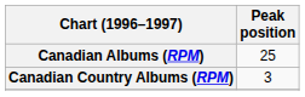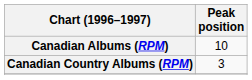 <table class="wikitable sortable plainrowheaders" style="text-align:center">
 <tr>
 <th scope="col">Chart (1996–1997)</th>
 <th scope="col">Peak<br>position</th>
 </tr>
 <tr>
 <th scope="row">Canadian Albums (<em><a href='#'>RPM</a></em>)</th>
-<td>25</td>
+<td>10</td>
 </tr>
 <tr>
 <th scope="row">Canadian Country Albums (<em><a href='#'>RPM</a></em>)</th>
 <td>3</td>
 </tr>
 <tr>
 </tr>
 <tr>
 </tr>
 </table>
